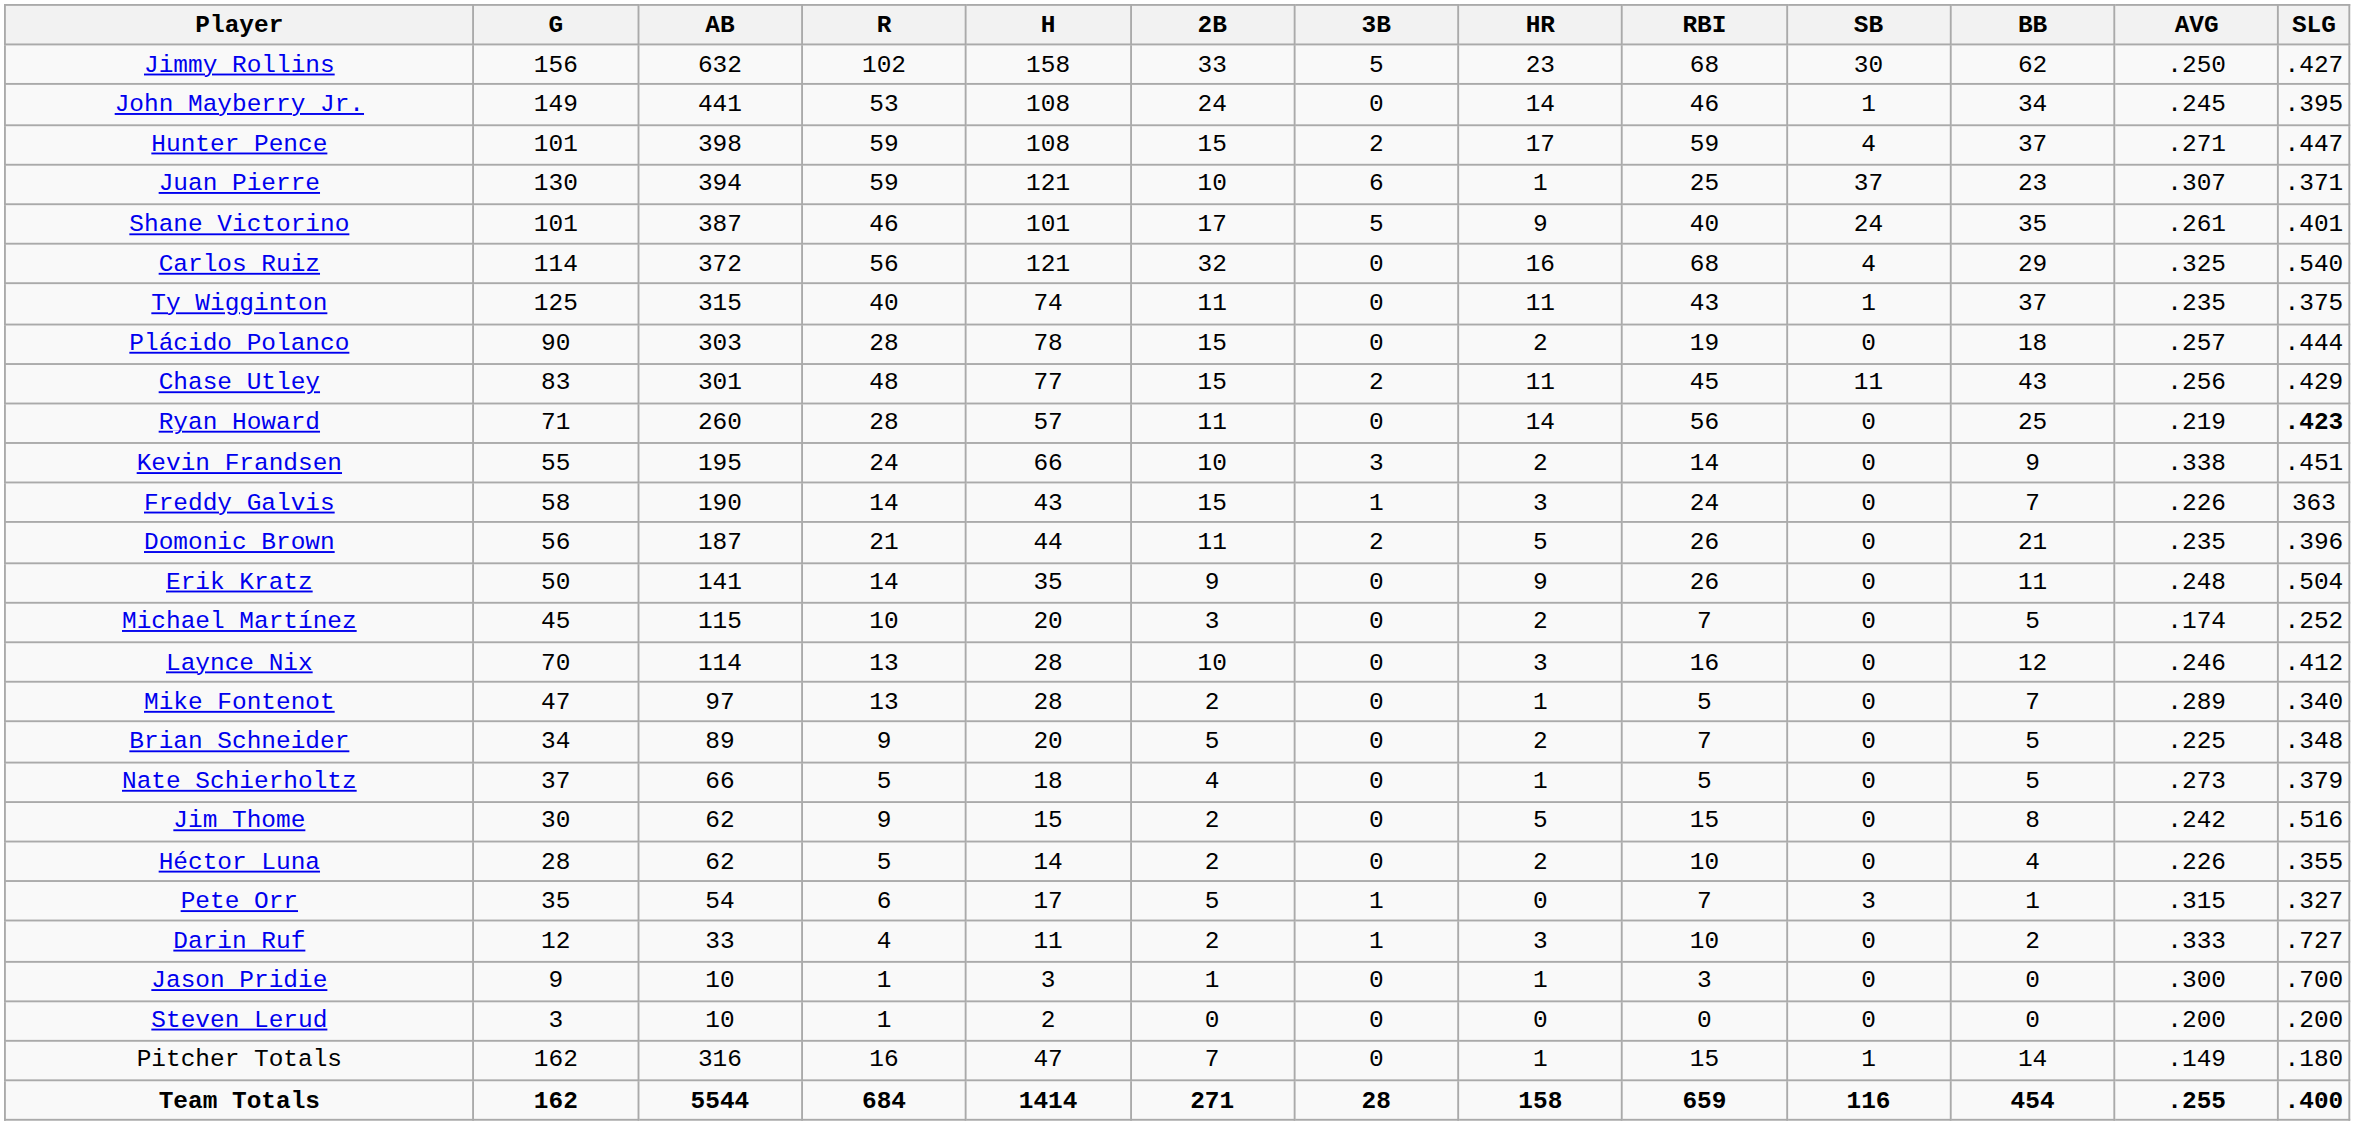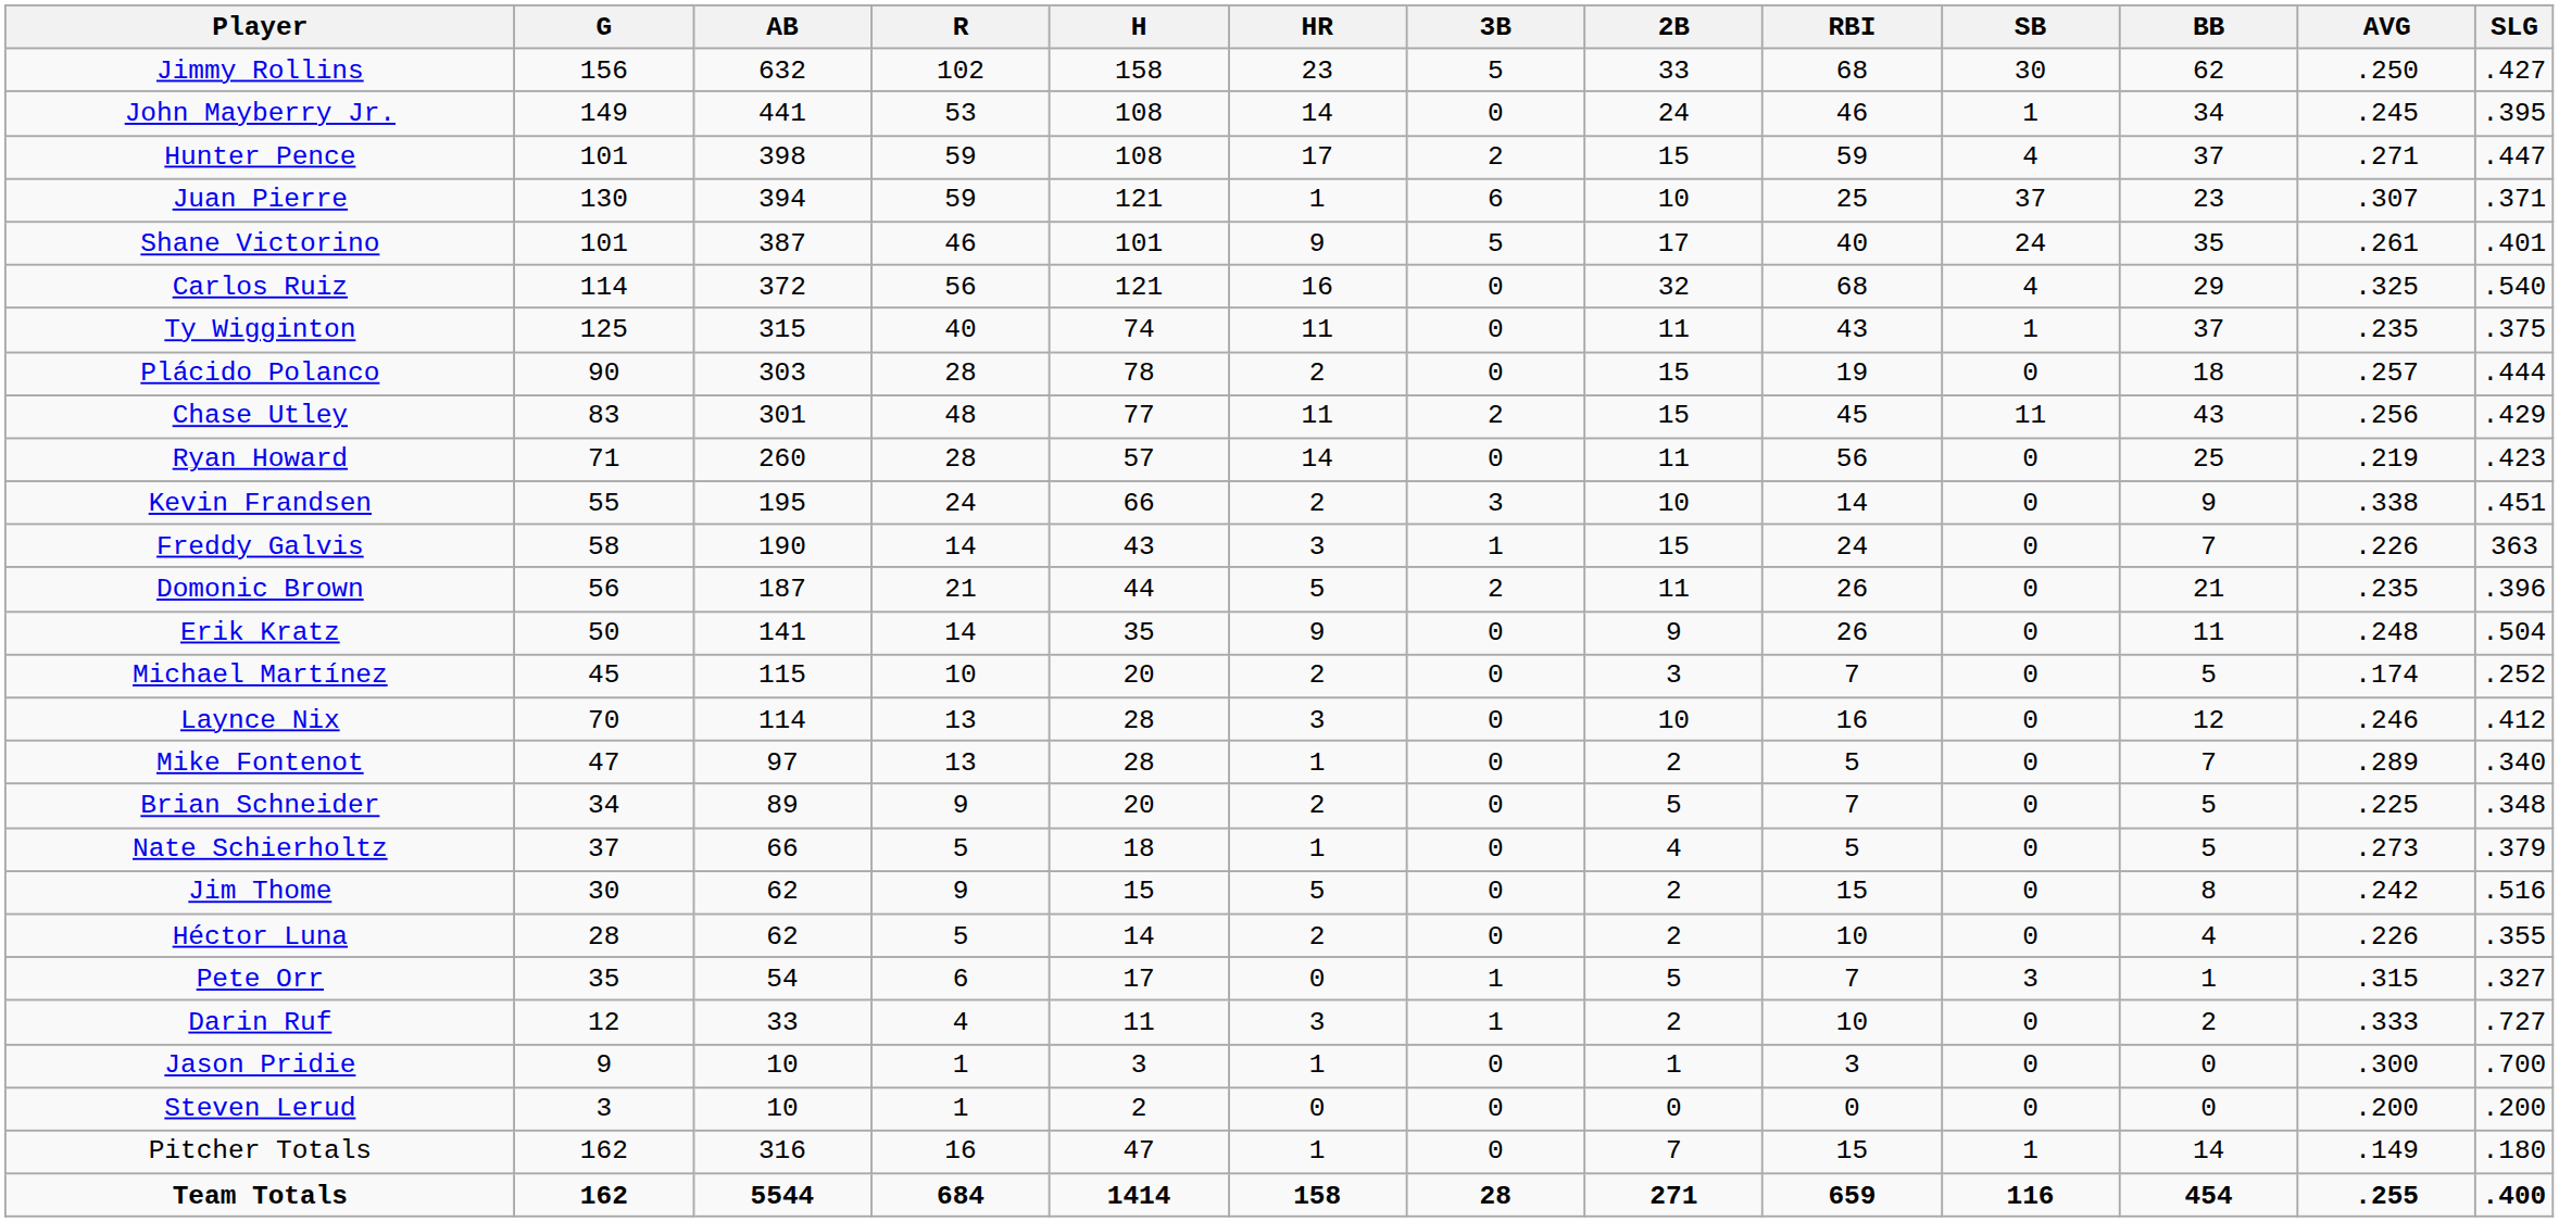 <table class=wikitable style="text-align:center">
 <tr>
 <th bgcolor=#DDDDFF; width="20%">Player</th>
 <th bgcolor=#DDDDFF; width="7%">G</th>
 <th bgcolor=#DDDDFF; width="7%">AB</th>
 <th bgcolor=#DDDDFF; width="7%">R</th>
 <th bgcolor=#DDDDFF; width="7%">H</th>
+<th bgcolor=#DDDDFF; width="7%">HR</th>
+<th bgcolor=#DDDDFF; width="7%">3B</th>
 <th bgcolor=#DDDDFF; width="7%">2B</th>
-<th bgcolor=#DDDDFF; width="7%">3B</th>
-<th bgcolor=#DDDDFF; width="7%">HR</th>
 <th bgcolor=#DDDDFF; width="7%">RBI</th>
 <th bgcolor=#DDDDFF; width="7%">SB</th>
 <th bgcolor=#DDDDFF; width="7%">BB</th>
 <th bgcolor=#DDDDFF; width="7%">AVG</th>
 <th bgcolor=#DDDDFF; width="7%">SLG</th>
 </tr>
 <tr>
 <td><a href='#'>Jimmy Rollins</a></td>
 <td>156</td>
 <td>632</td>
 <td>102</td>
 <td>158</td>
+<td>23</td>
+<td>5</td>
 <td>33</td>
-<td>5</td>
-<td>23</td>
 <td>68</td>
 <td>30</td>
 <td>62</td>
 <td>.250</td>
 <td>.427</td>
 </tr>
 <tr>
 <td><a href='#'>John Mayberry Jr.</a></td>
 <td>149</td>
 <td>441</td>
 <td>53</td>
 <td>108</td>
+<td>14</td>
+<td>0</td>
 <td>24</td>
-<td>0</td>
-<td>14</td>
 <td>46</td>
 <td>1</td>
 <td>34</td>
 <td>.245</td>
 <td>.395</td>
 </tr>
 <tr>
 <td><a href='#'>Hunter Pence</a></td>
 <td>101</td>
 <td>398</td>
 <td>59</td>
 <td>108</td>
+<td>17</td>
+<td>2</td>
 <td>15</td>
-<td>2</td>
-<td>17</td>
 <td>59</td>
 <td>4</td>
 <td>37</td>
 <td>.271</td>
 <td>.447</td>
 </tr>
 <tr>
 <td><a href='#'>Juan Pierre</a></td>
 <td>130</td>
 <td>394</td>
 <td>59</td>
 <td>121</td>
+<td>1</td>
+<td>6</td>
 <td>10</td>
-<td>6</td>
-<td>1</td>
 <td>25</td>
 <td>37</td>
 <td>23</td>
 <td>.307</td>
 <td>.371</td>
 </tr>
 <tr>
 <td><a href='#'>Shane Victorino</a></td>
 <td>101</td>
 <td>387</td>
 <td>46</td>
 <td>101</td>
+<td>9</td>
+<td>5</td>
 <td>17</td>
-<td>5</td>
-<td>9</td>
 <td>40</td>
 <td>24</td>
 <td>35</td>
 <td>.261</td>
 <td>.401</td>
 </tr>
 <tr>
 <td><a href='#'>Carlos Ruiz</a></td>
 <td>114</td>
 <td>372</td>
 <td>56</td>
 <td>121</td>
+<td>16</td>
+<td>0</td>
 <td>32</td>
-<td>0</td>
-<td>16</td>
 <td>68</td>
 <td>4</td>
 <td>29</td>
 <td>.325</td>
 <td>.540</td>
 </tr>
 <tr>
 <td><a href='#'>Ty Wigginton</a></td>
 <td>125</td>
 <td>315</td>
 <td>40</td>
 <td>74</td>
 <td>11</td>
 <td>0</td>
 <td>11</td>
 <td>43</td>
 <td>1</td>
 <td>37</td>
 <td>.235</td>
 <td>.375</td>
 </tr>
 <tr>
 <td><a href='#'>Plácido Polanco</a></td>
 <td>90</td>
 <td>303</td>
 <td>28</td>
 <td>78</td>
+<td>2</td>
+<td>0</td>
 <td>15</td>
-<td>0</td>
-<td>2</td>
 <td>19</td>
 <td>0</td>
 <td>18</td>
 <td>.257</td>
 <td>.444</td>
 </tr>
 <tr>
 <td><a href='#'>Chase Utley</a></td>
 <td>83</td>
 <td>301</td>
 <td>48</td>
 <td>77</td>
+<td>11</td>
+<td>2</td>
 <td>15</td>
-<td>2</td>
-<td>11</td>
 <td>45</td>
 <td>11</td>
 <td>43</td>
 <td>.256</td>
 <td>.429</td>
 </tr>
 <tr>
 <td><a href='#'>Ryan Howard</a></td>
 <td>71</td>
 <td>260</td>
 <td>28</td>
 <td>57</td>
+<td>14</td>
+<td>0</td>
 <td>11</td>
-<td>0</td>
-<td>14</td>
 <td>56</td>
 <td>0</td>
 <td>25</td>
 <td>.219</td>
-<td><strong>.423</strong></td>
+<td>.423</td>
 </tr>
 <tr>
 <td><a href='#'>Kevin Frandsen</a></td>
 <td>55</td>
 <td>195</td>
 <td>24</td>
 <td>66</td>
+<td>2</td>
+<td>3</td>
 <td>10</td>
-<td>3</td>
-<td>2</td>
 <td>14</td>
 <td>0</td>
 <td>9</td>
 <td>.338</td>
 <td>.451</td>
 </tr>
 <tr>
 <td><a href='#'>Freddy Galvis</a></td>
 <td>58</td>
 <td>190</td>
 <td>14</td>
 <td>43</td>
+<td>3</td>
+<td>1</td>
 <td>15</td>
-<td>1</td>
-<td>3</td>
 <td>24</td>
 <td>0</td>
 <td>7</td>
 <td>.226</td>
 <td>363</td>
 </tr>
 <tr>
 <td><a href='#'>Domonic Brown</a></td>
 <td>56</td>
 <td>187</td>
 <td>21</td>
 <td>44</td>
+<td>5</td>
+<td>2</td>
 <td>11</td>
-<td>2</td>
-<td>5</td>
 <td>26</td>
 <td>0</td>
 <td>21</td>
 <td>.235</td>
 <td>.396</td>
 </tr>
 <tr>
 <td><a href='#'>Erik Kratz</a></td>
 <td>50</td>
 <td>141</td>
 <td>14</td>
 <td>35</td>
 <td>9</td>
 <td>0</td>
 <td>9</td>
 <td>26</td>
 <td>0</td>
 <td>11</td>
 <td>.248</td>
 <td>.504</td>
 </tr>
 <tr>
 <td><a href='#'>Michael Martínez</a></td>
 <td>45</td>
 <td>115</td>
 <td>10</td>
 <td>20</td>
+<td>2</td>
+<td>0</td>
 <td>3</td>
-<td>0</td>
-<td>2</td>
 <td>7</td>
 <td>0</td>
 <td>5</td>
 <td>.174</td>
 <td>.252</td>
 </tr>
 <tr>
 <td><a href='#'>Laynce Nix</a></td>
 <td>70</td>
 <td>114</td>
 <td>13</td>
 <td>28</td>
+<td>3</td>
+<td>0</td>
 <td>10</td>
-<td>0</td>
-<td>3</td>
 <td>16</td>
 <td>0</td>
 <td>12</td>
 <td>.246</td>
 <td>.412</td>
 </tr>
 <tr>
 <td><a href='#'>Mike Fontenot</a></td>
 <td>47</td>
 <td>97</td>
 <td>13</td>
 <td>28</td>
+<td>1</td>
+<td>0</td>
 <td>2</td>
-<td>0</td>
-<td>1</td>
 <td>5</td>
 <td>0</td>
 <td>7</td>
 <td>.289</td>
 <td>.340</td>
 </tr>
 <tr>
 <td><a href='#'>Brian Schneider</a></td>
 <td>34</td>
 <td>89</td>
 <td>9</td>
 <td>20</td>
+<td>2</td>
+<td>0</td>
 <td>5</td>
-<td>0</td>
-<td>2</td>
 <td>7</td>
 <td>0</td>
 <td>5</td>
 <td>.225</td>
 <td>.348</td>
 </tr>
 <tr>
 <td><a href='#'>Nate Schierholtz</a></td>
 <td>37</td>
 <td>66</td>
 <td>5</td>
 <td>18</td>
+<td>1</td>
+<td>0</td>
 <td>4</td>
-<td>0</td>
-<td>1</td>
 <td>5</td>
 <td>0</td>
 <td>5</td>
 <td>.273</td>
 <td>.379</td>
 </tr>
 <tr>
 <td><a href='#'>Jim Thome</a></td>
 <td>30</td>
 <td>62</td>
 <td>9</td>
 <td>15</td>
+<td>5</td>
+<td>0</td>
 <td>2</td>
-<td>0</td>
-<td>5</td>
 <td>15</td>
 <td>0</td>
 <td>8</td>
 <td>.242</td>
 <td>.516</td>
 </tr>
 <tr>
 <td><a href='#'>Héctor Luna</a></td>
 <td>28</td>
 <td>62</td>
 <td>5</td>
 <td>14</td>
 <td>2</td>
 <td>0</td>
 <td>2</td>
 <td>10</td>
 <td>0</td>
 <td>4</td>
 <td>.226</td>
 <td>.355</td>
 </tr>
 <tr>
 <td><a href='#'>Pete Orr</a></td>
 <td>35</td>
 <td>54</td>
 <td>6</td>
 <td>17</td>
+<td>0</td>
+<td>1</td>
 <td>5</td>
-<td>1</td>
-<td>0</td>
 <td>7</td>
 <td>3</td>
 <td>1</td>
 <td>.315</td>
 <td>.327</td>
 </tr>
 <tr>
 <td><a href='#'>Darin Ruf</a></td>
 <td>12</td>
 <td>33</td>
 <td>4</td>
 <td>11</td>
+<td>3</td>
+<td>1</td>
 <td>2</td>
-<td>1</td>
-<td>3</td>
 <td>10</td>
 <td>0</td>
 <td>2</td>
 <td>.333</td>
 <td>.727</td>
 </tr>
 <tr>
 <td><a href='#'>Jason Pridie</a></td>
 <td>9</td>
 <td>10</td>
 <td>1</td>
 <td>3</td>
 <td>1</td>
 <td>0</td>
 <td>1</td>
 <td>3</td>
 <td>0</td>
 <td>0</td>
 <td>.300</td>
 <td>.700</td>
 </tr>
 <tr>
 <td><a href='#'>Steven Lerud</a></td>
 <td>3</td>
 <td>10</td>
 <td>1</td>
 <td>2</td>
 <td>0</td>
 <td>0</td>
 <td>0</td>
 <td>0</td>
 <td>0</td>
 <td>0</td>
 <td>.200</td>
 <td>.200</td>
 </tr>
 <tr>
 <td>Pitcher Totals</td>
 <td>162</td>
 <td>316</td>
 <td>16</td>
 <td>47</td>
+<td>1</td>
+<td>0</td>
 <td>7</td>
-<td>0</td>
-<td>1</td>
 <td>15</td>
 <td>1</td>
 <td>14</td>
 <td>.149</td>
 <td>.180</td>
 </tr>
 <tr>
 <td><strong>Team Totals</strong></td>
 <td><strong>162</strong></td>
 <td><strong>5544</strong></td>
 <td><strong>684</strong></td>
 <td><strong>1414</strong></td>
+<td><strong>158</strong></td>
+<td><strong>28</strong></td>
 <td><strong>271</strong></td>
-<td><strong>28</strong></td>
-<td><strong>158</strong></td>
 <td><strong>659</strong></td>
 <td><strong>116</strong></td>
 <td><strong>454</strong></td>
 <td><strong>.255</strong></td>
 <td><strong>.400</strong></td>
 </tr>
 </table>
